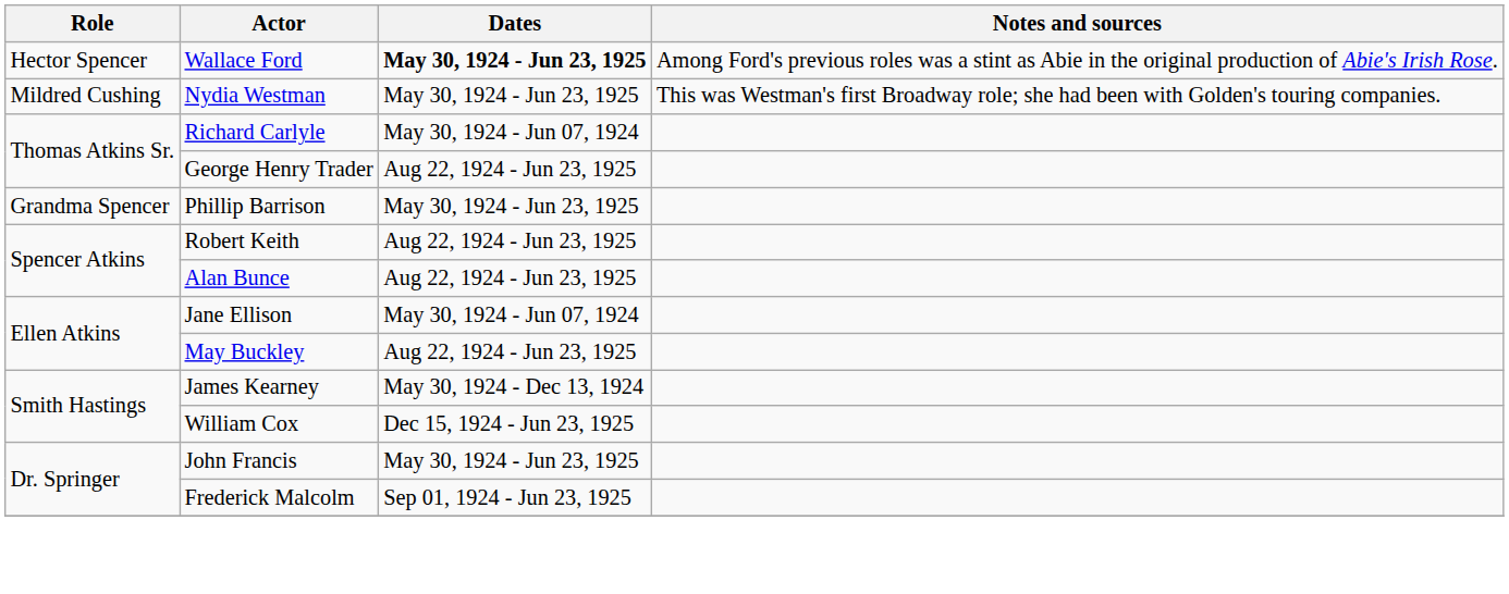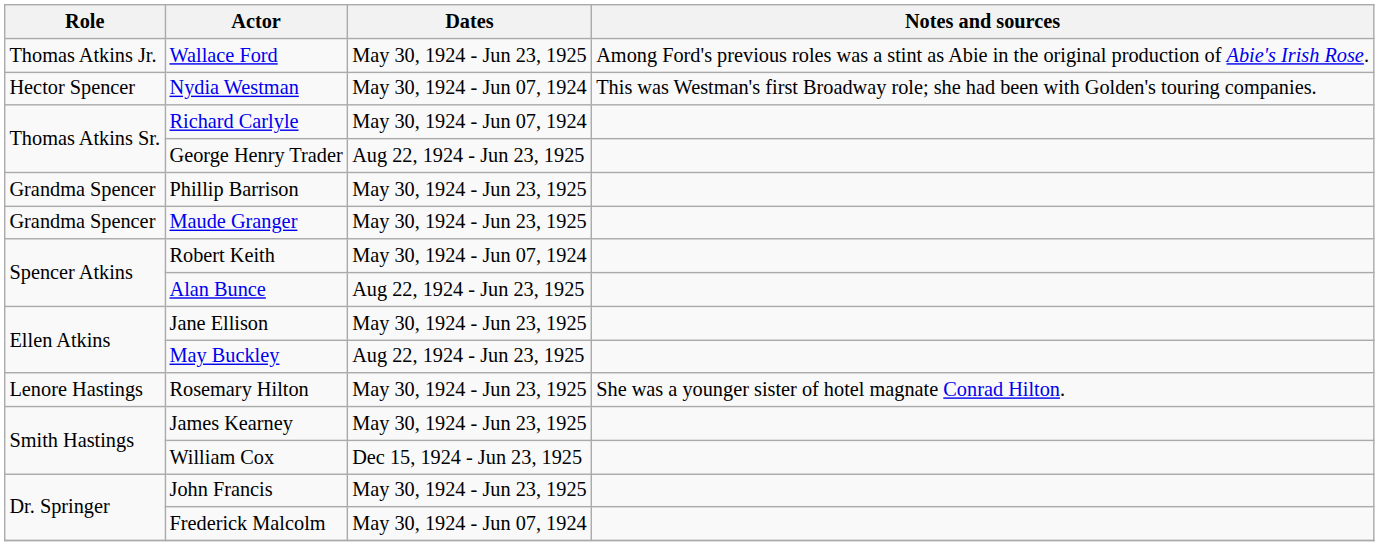 <table class="wikitable sortable plainrowheaders" style="font-size: 90%">
 <tr>
 <th scope="col">Role</th>
 <th scope="col">Actor</th>
 <th scope="col">Dates</th>
 <th scope="col">Notes and sources</th>
 </tr>
 <tr>
-<td>Hector Spencer</td>
+<td>Thomas Atkins Jr.</td>
 <td><a href='#'>Wallace Ford</a></td>
-<td><strong>May 30, 1924 - Jun 23, 1925</strong></td>
+<td>May 30, 1924 - Jun 23, 1925</td>
 <td>Among Ford's previous roles was a stint as Abie in the original production of <em><a href='#'>Abie's Irish Rose</a></em>.</td>
 </tr>
 <tr>
-<td>Mildred Cushing</td>
+<td>Hector Spencer</td>
 <td><a href='#'>Nydia Westman</a></td>
-<td>May 30, 1924 - Jun 23, 1925</td>
+<td>May 30, 1924 - Jun 07, 1924</td>
 <td>This was Westman's first Broadway role; she had been with Golden's touring companies.</td>
 </tr>
 <tr>
 <td rowspan=2>Thomas Atkins Sr.</td>
 <td><a href='#'>Richard Carlyle</a></td>
 <td>May 30, 1924 - Jun 07, 1924</td>
 <td></td>
 </tr>
 <tr>
 <td>George Henry Trader</td>
 <td>Aug 22, 1924 - Jun 23, 1925</td>
 <td></td>
 </tr>
 <tr>
 <td>Grandma Spencer</td>
 <td>Phillip Barrison</td>
 <td>May 30, 1924 - Jun 23, 1925</td>
 <td></td>
 </tr>
 <tr>
+<td>Grandma Spencer</td>
+<td><a href='#'>Maude Granger</a></td>
+<td>May 30, 1924 - Jun 23, 1925</td>
+<td></td>
+</tr>
+<tr>
 <td rowspan=2>Spencer Atkins</td>
 <td>Robert Keith</td>
-<td>Aug 22, 1924 - Jun 23, 1925</td>
+<td>May 30, 1924 - Jun 07, 1924</td>
 <td></td>
 </tr>
 <tr>
 <td><a href='#'>Alan Bunce</a></td>
 <td>Aug 22, 1924 - Jun 23, 1925</td>
 <td></td>
 </tr>
 <tr>
 <td rowspan=2>Ellen Atkins</td>
 <td>Jane Ellison</td>
-<td>May 30, 1924 - Jun 07, 1924</td>
+<td>May 30, 1924 - Jun 23, 1925</td>
 <td></td>
 </tr>
 <tr>
 <td><a href='#'>May Buckley</a></td>
 <td>Aug 22, 1924 - Jun 23, 1925</td>
 <td></td>
 </tr>
 <tr>
+<td>Lenore Hastings</td>
+<td>Rosemary Hilton</td>
+<td>May 30, 1924 - Jun 23, 1925</td>
+<td>She was a younger sister of hotel magnate <a href='#'>Conrad Hilton</a>.</td>
+</tr>
+<tr>
 <td rowspan=2>Smith Hastings</td>
 <td>James Kearney</td>
-<td>May 30, 1924 - Dec 13, 1924</td>
+<td>May 30, 1924 - Jun 23, 1925</td>
 <td></td>
 </tr>
 <tr>
 <td>William Cox</td>
 <td>Dec 15, 1924 - Jun 23, 1925</td>
 <td></td>
 </tr>
 <tr>
 <td rowspan=2>Dr. Springer</td>
 <td>John Francis</td>
 <td>May 30, 1924 - Jun 23, 1925</td>
 <td></td>
 </tr>
 <tr>
 <td>Frederick Malcolm</td>
-<td>Sep 01, 1924 - Jun 23, 1925</td>
+<td>May 30, 1924 - Jun 07, 1924</td>
 <td></td>
 </tr>
 <tr>
 </tr>
 </table>
